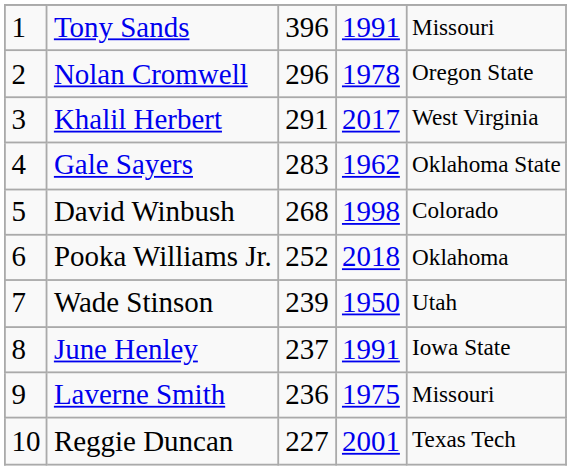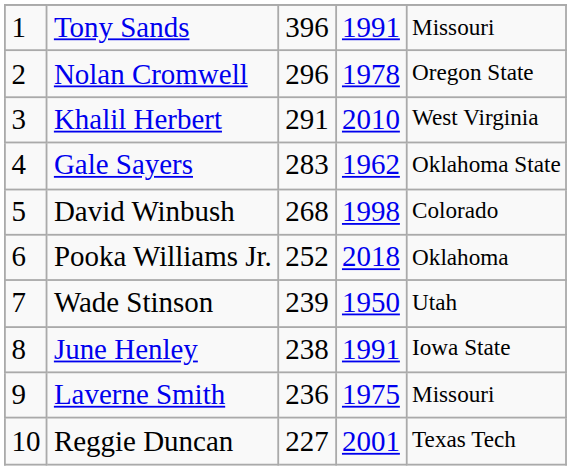 <table class="wikitable">
 <tr>
 </tr>
 <tr>
 <td>1</td>
 <td><a href='#'>Tony Sands</a></td>
 <td>396</td>
 <td><a href='#'>1991</a></td>
 <td style="font-size:80%;">Missouri</td>
 </tr>
 <tr>
 <td>2</td>
 <td><a href='#'>Nolan Cromwell</a></td>
 <td>296</td>
 <td><a href='#'>1978</a></td>
 <td style="font-size:80%;">Oregon State</td>
 </tr>
 <tr>
 <td>3</td>
 <td><a href='#'>Khalil Herbert</a></td>
 <td>291</td>
-<td><a href='#'>2017</a></td>
+<td><a href='#'>2010</a></td>
 <td style="font-size:80%;">West Virginia</td>
 </tr>
 <tr>
 <td>4</td>
 <td><a href='#'>Gale Sayers</a></td>
 <td>283</td>
 <td><a href='#'>1962</a></td>
 <td style="font-size:80%;">Oklahoma State</td>
 </tr>
 <tr>
 <td>5</td>
 <td>David Winbush</td>
 <td>268</td>
 <td><a href='#'>1998</a></td>
 <td style="font-size:80%;">Colorado</td>
 </tr>
 <tr>
 <td>6</td>
 <td>Pooka Williams Jr.</td>
 <td>252</td>
 <td><a href='#'>2018</a></td>
 <td style="font-size:80%;">Oklahoma</td>
 </tr>
 <tr>
 <td>7</td>
 <td>Wade Stinson</td>
 <td>239</td>
 <td><a href='#'>1950</a></td>
 <td style="font-size:80%;">Utah</td>
 </tr>
 <tr>
 <td>8</td>
 <td><a href='#'>June Henley</a></td>
-<td>237</td>
+<td>238</td>
 <td><a href='#'>1991</a></td>
 <td style="font-size:80%;">Iowa State</td>
 </tr>
 <tr>
 <td>9</td>
 <td><a href='#'>Laverne Smith</a></td>
 <td>236</td>
 <td><a href='#'>1975</a></td>
 <td style="font-size:80%;">Missouri</td>
 </tr>
 <tr>
 <td>10</td>
 <td>Reggie Duncan</td>
 <td>227</td>
 <td><a href='#'>2001</a></td>
 <td style="font-size:80%;">Texas Tech</td>
 </tr>
 </table>
